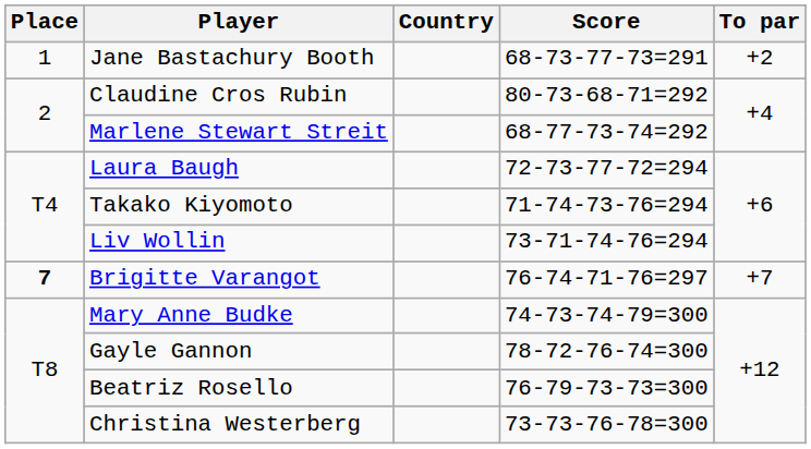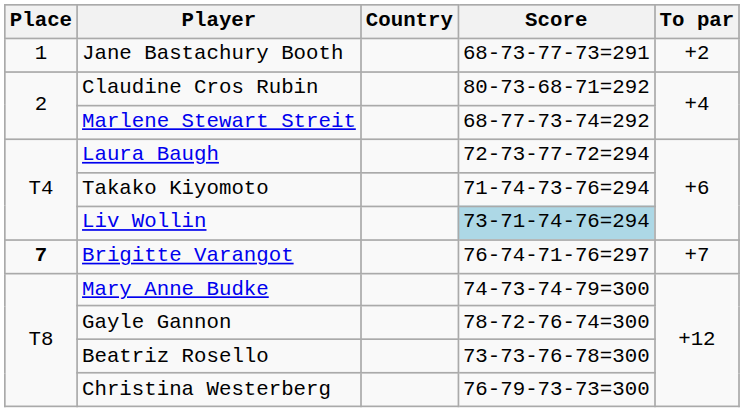 <table class="wikitable" style="font-size:95%;">
 <tr>
 <th>Place</th>
 <th>Player</th>
 <th>Country</th>
 <th>Score</th>
 <th>To par</th>
 </tr>
 <tr>
 <td align=center>1</td>
 <td>Jane Bastachury Booth</td>
 <td></td>
 <td>68-73-77-73=291</td>
 <td align=center>+2</td>
 </tr>
 <tr>
 <td rowspan=2 align=center>2</td>
 <td>Claudine Cros Rubin</td>
 <td></td>
 <td>80-73-68-71=292</td>
 <td rowspan=2 align=center>+4</td>
 </tr>
 <tr>
 <td><a href='#'>Marlene Stewart Streit</a></td>
 <td></td>
 <td>68-77-73-74=292</td>
 </tr>
 <tr>
 <td rowspan=3 align=center>T4</td>
 <td><a href='#'>Laura Baugh</a></td>
 <td></td>
 <td>72-73-77-72=294</td>
 <td rowspan=3 align=center>+6</td>
 </tr>
 <tr>
 <td>Takako Kiyomoto</td>
 <td></td>
 <td>71-74-73-76=294</td>
 </tr>
 <tr>
 <td><a href='#'>Liv Wollin</a></td>
 <td></td>
-<td>73-71-74-76=294</td>
+<td style="background: lightblue;">73-71-74-76=294</td>
 </tr>
 <tr>
 <td align=center><strong>7</strong></td>
 <td><a href='#'>Brigitte Varangot</a></td>
 <td></td>
 <td>76-74-71-76=297</td>
 <td align=center>+7</td>
 </tr>
 <tr>
 <td rowspan=4 align=center>T8</td>
 <td><a href='#'>Mary Anne Budke</a></td>
 <td></td>
 <td>74-73-74-79=300</td>
 <td rowspan=4 align=center>+12</td>
 </tr>
 <tr>
 <td>Gayle Gannon</td>
 <td></td>
 <td>78-72-76-74=300</td>
 </tr>
 <tr>
 <td>Beatriz Rosello</td>
 <td></td>
-<td>76-79-73-73=300</td>
+<td>73-73-76-78=300</td>
 </tr>
 <tr>
 <td>Christina Westerberg</td>
 <td></td>
-<td>73-73-76-78=300</td>
+<td>76-79-73-73=300</td>
 </tr>
 </table>
